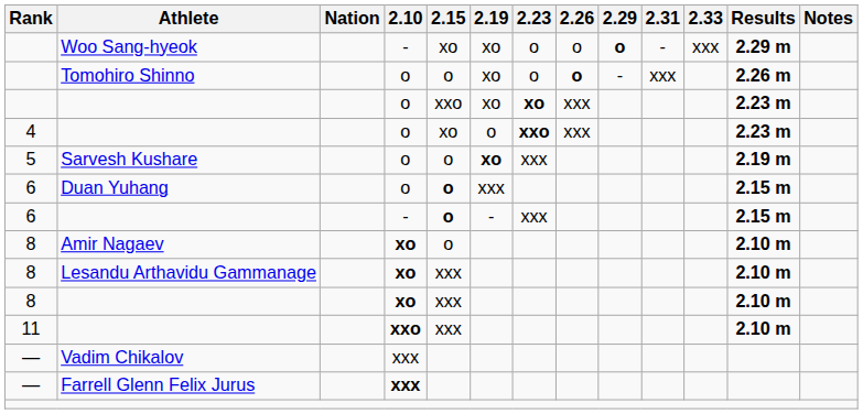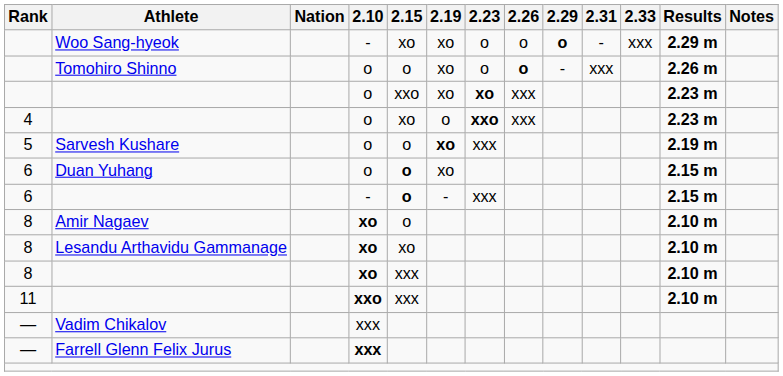 <table class="wikitable sortable" style="text-align:center;">
 <tr>
 <th scope="col" style="width: 10px;">Rank</th>
 <th scope="col">Athlete</th>
 <th scope="col">Nation</th>
 <th scope="col">2.10</th>
 <th scope="col">2.15</th>
 <th scope="col">2.19</th>
 <th scope="col">2.23</th>
 <th scope="col">2.26</th>
 <th scope="col">2.29</th>
 <th scope="col">2.31</th>
 <th scope="col">2.33</th>
 <th scope="col">Results</th>
 <th scope="col">Notes</th>
 </tr>
 <tr>
 <td></td>
 <td align="left"><a href='#'>Woo Sang-hyeok</a></td>
 <td align="left"></td>
 <td>-</td>
 <td>xo</td>
 <td>xo</td>
 <td>o</td>
 <td>o</td>
 <td><strong>o</strong></td>
 <td>-</td>
 <td>xxx</td>
 <td><strong>2.29 m</strong></td>
 <td></td>
 </tr>
 <tr>
 <td></td>
 <td align="left"><a href='#'>Tomohiro Shinno</a></td>
 <td align="left"></td>
 <td>o</td>
 <td>o</td>
 <td>xo</td>
 <td>o</td>
 <td><strong>o</strong></td>
 <td>-</td>
 <td>xxx</td>
 <td></td>
 <td><strong>2.26 m</strong></td>
 <td></td>
 </tr>
 <tr>
 <td></td>
 <td align="left"></td>
 <td align="left"></td>
 <td>o</td>
 <td>xxo</td>
 <td>xo</td>
 <td><strong>xo</strong></td>
 <td>xxx</td>
 <td></td>
 <td></td>
 <td></td>
 <td><strong>2.23 m</strong></td>
 <td></td>
 </tr>
 <tr>
 <td>4</td>
 <td align=left></td>
 <td align="left"></td>
 <td>o</td>
 <td>xo</td>
 <td>o</td>
 <td><strong>xxo</strong></td>
 <td>xxx</td>
 <td></td>
 <td></td>
 <td></td>
 <td><strong>2.23 m</strong></td>
 <td></td>
 </tr>
 <tr>
 <td>5</td>
 <td align=left><a href='#'>Sarvesh Kushare</a></td>
 <td align="left"></td>
 <td>o</td>
 <td>o</td>
 <td><strong>xo</strong></td>
 <td>xxx</td>
 <td></td>
 <td></td>
 <td></td>
 <td></td>
 <td><strong>2.19 m</strong></td>
 <td></td>
 </tr>
 <tr>
 <td>6</td>
 <td align=left><a href='#'>Duan Yuhang</a></td>
 <td align="left"></td>
 <td>o</td>
 <td><strong>o</strong></td>
-<td>xxx</td>
+<td>xo</td>
 <td></td>
 <td></td>
 <td></td>
 <td></td>
 <td></td>
 <td><strong>2.15 m</strong></td>
 <td></td>
 </tr>
 <tr>
 <td>6</td>
 <td align=left></td>
 <td align="left"></td>
 <td>-</td>
 <td><strong>o</strong></td>
 <td>-</td>
 <td>xxx</td>
 <td></td>
 <td></td>
 <td></td>
 <td></td>
 <td><strong>2.15 m</strong></td>
 <td></td>
 </tr>
 <tr>
 <td>8</td>
 <td align=left><a href='#'>Amir Nagaev</a></td>
 <td align="left"></td>
 <td><strong>xo</strong></td>
 <td>o</td>
 <td></td>
 <td></td>
 <td></td>
 <td></td>
 <td></td>
 <td></td>
 <td><strong>2.10 m</strong></td>
 <td></td>
 </tr>
 <tr>
 <td>8</td>
 <td align=left><a href='#'>Lesandu Arthavidu Gammanage</a></td>
 <td align="left"></td>
 <td><strong>xo</strong></td>
-<td>xxx</td>
+<td>xo</td>
 <td></td>
 <td></td>
 <td></td>
 <td></td>
 <td></td>
 <td></td>
 <td><strong>2.10 m</strong></td>
 <td></td>
 </tr>
 <tr>
 <td>8</td>
 <td align=left></td>
 <td align="left"></td>
 <td><strong>xo</strong></td>
 <td>xxx</td>
 <td></td>
 <td></td>
 <td></td>
 <td></td>
 <td></td>
 <td></td>
 <td><strong>2.10 m</strong></td>
 <td></td>
 </tr>
 <tr>
 <td>11</td>
 <td align=left></td>
 <td align="left"></td>
 <td><strong>xxo</strong></td>
 <td>xxx</td>
 <td></td>
 <td></td>
 <td></td>
 <td></td>
 <td></td>
 <td></td>
 <td><strong>2.10 m</strong></td>
 <td></td>
 </tr>
 <tr>
 <td>—</td>
 <td align=left><a href='#'>Vadim Chikalov</a></td>
 <td align="left"></td>
 <td>xxx</td>
 <td></td>
 <td></td>
 <td></td>
 <td></td>
 <td></td>
 <td></td>
 <td></td>
 <td><strong></strong></td>
 <td></td>
 </tr>
 <tr>
 <td>—</td>
 <td align=left><a href='#'>Farrell Glenn Felix Jurus</a></td>
 <td align="left"></td>
 <td><strong>xxx</strong></td>
 <td></td>
 <td></td>
 <td></td>
 <td></td>
 <td></td>
 <td></td>
 <td></td>
 <td><strong></strong></td>
 <td></td>
 </tr>
 <tr class="sortbottom">
 <td colspan="13"></td>
 </tr>
 </table>
